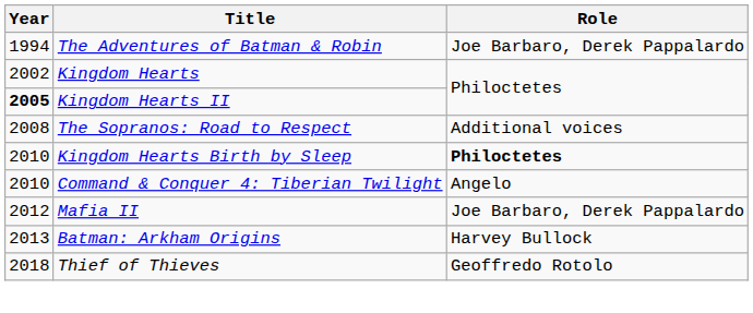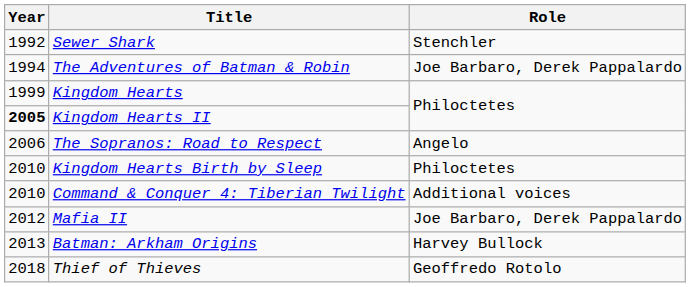 <table class="wikitable sortable">
 <tr>
 <th>Year</th>
 <th>Title</th>
 <th>Role</th>
 </tr>
 <tr>
+<td>1992</td>
+<td><em><a href='#'>Sewer Shark</a></em></td>
+<td>Stenchler</td>
+</tr>
+<tr>
 <td>1994</td>
 <td><em><a href='#'>The Adventures of Batman & Robin</a></em></td>
 <td>Joe Barbaro, Derek Pappalardo</td>
 </tr>
 <tr>
-<td>2002</td>
+<td>1999</td>
 <td><em><a href='#'>Kingdom Hearts</a></em></td>
 <td rowspan="2">Philoctetes</td>
 </tr>
 <tr>
 <td><strong>2005</strong></td>
 <td><em><a href='#'>Kingdom Hearts II</a></em></td>
 </tr>
 <tr>
-<td>2008</td>
+<td>2006</td>
 <td><em><a href='#'>The Sopranos: Road to Respect</a></em></td>
-<td>Additional voices</td>
+<td>Angelo</td>
 </tr>
 <tr>
 <td>2010</td>
 <td><em><a href='#'>Kingdom Hearts Birth by Sleep</a></em></td>
-<td><strong>Philoctetes</strong></td>
+<td>Philoctetes</td>
 </tr>
 <tr>
 <td>2010</td>
 <td><em><a href='#'>Command & Conquer 4: Tiberian Twilight</a></em></td>
-<td>Angelo</td>
+<td>Additional voices</td>
 </tr>
 <tr>
 <td>2012</td>
 <td><em><a href='#'>Mafia II</a></em></td>
 <td>Joe Barbaro, Derek Pappalardo</td>
 </tr>
 <tr>
 <td>2013</td>
 <td><em><a href='#'>Batman: Arkham Origins</a></em></td>
 <td>Harvey Bullock</td>
 </tr>
 <tr>
 <td>2018</td>
 <td><em>Thief of Thieves</em></td>
 <td>Geoffredo Rotolo</td>
 </tr>
 </table>
